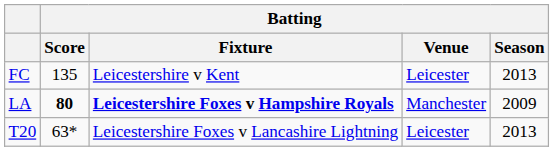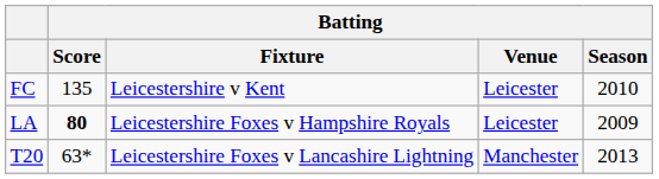 <table class=wikitable style="font-size:90%">
 <tr>
 <th rowspan="1"></th>
 <th colspan="4" rowspan="1">Batting</th>
 </tr>
 <tr>
 <th></th>
 <th>Score</th>
 <th>Fixture</th>
 <th>Venue</th>
 <th>Season</th>
 </tr>
 <tr>
 <td><a href='#'>FC</a></td>
 <td align="center">135</td>
 <td><a href='#'>Leicestershire</a> v <a href='#'>Kent</a></td>
 <td><a href='#'>Leicester</a></td>
-<td align="center">2013</td>
+<td align="center">2010</td>
 </tr>
 <tr>
 <td><a href='#'>LA</a></td>
 <td align="center"><strong>80</strong></td>
-<td><strong><a href='#'>Leicestershire Foxes</a> v <a href='#'>Hampshire Royals</a></strong></td>
-<td><a href='#'>Manchester</a></td>
+<td><a href='#'>Leicestershire Foxes</a> v <a href='#'>Hampshire Royals</a></td>
+<td><a href='#'>Leicester</a></td>
 <td align="center">2009</td>
 </tr>
 <tr>
 <td><a href='#'>T20</a></td>
 <td align="center">63*</td>
 <td><a href='#'>Leicestershire Foxes</a> v <a href='#'>Lancashire Lightning</a></td>
-<td><a href='#'>Leicester</a></td>
+<td><a href='#'>Manchester</a></td>
 <td align="center">2013</td>
 </tr>
 </table>
